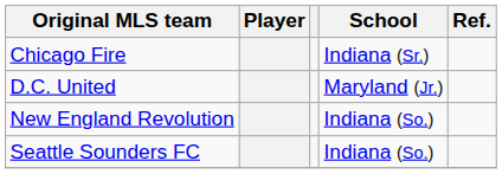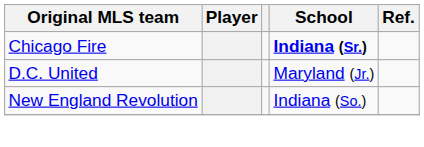 <table class="wikitable sortable plainrowheaders" style="text-align:left">
 <tr>
 <th scope="col">Original MLS team</th>
 <th scope="col">Player</th>
 <th scope="col"></th>
 <th scope="col">School</th>
 <th class=unsortable>Ref.</th>
 </tr>
 <tr>
 <td><a href='#'>Chicago Fire</a></td>
 <th scope="row"></th>
 <td></td>
-<td><a href='#'>Indiana</a> <small>(<a href='#'>Sr.</a>)</small></td>
+<td><strong><a href='#'>Indiana</a> <small>(<a href='#'>Sr.</a>)</small></strong></td>
 <td></td>
 </tr>
 <tr>
 <td><a href='#'>D.C. United</a></td>
 <th scope="row"></th>
 <td></td>
 <td><a href='#'>Maryland</a> <small>(<a href='#'>Jr.</a>)</small></td>
 <td></td>
 </tr>
 <tr>
 <td><a href='#'>New England Revolution</a></td>
 <th scope="row"></th>
 <td></td>
 <td><a href='#'>Indiana</a> <small>(<a href='#'>So.</a>)</small></td>
 <td></td>
 </tr>
 <tr>
-<td><a href='#'>Seattle Sounders FC</a></td>
-<th scope="row"></th>
-<td></td>
-<td><a href='#'>Indiana</a> <small>(<a href='#'>So.</a>)</small></td>
-<td></td>
-</tr>
-<tr>
 </tr>
 </table>
